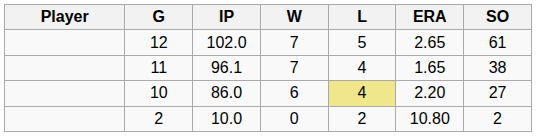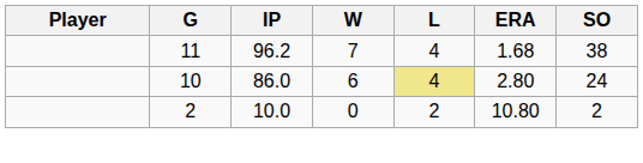 <table class="wikitable sortable">
 <tr>
 <th bgcolor="#DDDDFF" width="16%">Player</th>
 <th bgcolor="#DDDDFF" width="9%">G</th>
 <th bgcolor="#DDDDFF" width="9%">IP</th>
 <th bgcolor="#DDDDFF" width="9%">W</th>
 <th bgcolor="#DDDDFF" width="9%">L</th>
 <th bgcolor="#DDDDFF" width="9%">ERA</th>
 <th bgcolor="#DDDDFF" width="9%">SO</th>
 </tr>
 <tr align="center">
 <td></td>
-<td>12</td>
-<td>102.0</td>
-<td>7</td>
-<td>5</td>
-<td>2.65</td>
-<td>61</td>
-</tr>
-<tr align="center">
-<td></td>
 <td>11</td>
-<td>96.1</td>
+<td>96.2</td>
 <td>7</td>
 <td>4</td>
-<td>1.65</td>
+<td>1.68</td>
 <td>38</td>
 </tr>
 <tr align="center">
 <td></td>
 <td>10</td>
 <td>86.0</td>
 <td>6</td>
 <td style="background: khaki;">4</td>
-<td>2.20</td>
-<td>27</td>
+<td>2.80</td>
+<td>24</td>
 </tr>
 <tr align="center">
 <td></td>
 <td>2</td>
 <td>10.0</td>
 <td>0</td>
 <td>2</td>
 <td>10.80</td>
 <td>2</td>
 </tr>
 </table>
